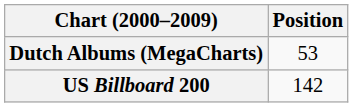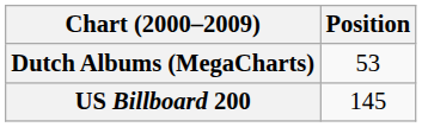 <table class="wikitable sortable plainrowheaders" style="text-align:center">
 <tr>
 <th scope="col">Chart (2000–2009)</th>
 <th scope="col">Position</th>
 </tr>
 <tr>
 <th scope="row">Dutch Albums (MegaCharts)</th>
 <td>53</td>
 </tr>
 <tr>
 <th scope="row">US <em>Billboard</em> 200</th>
-<td>142</td>
+<td>145</td>
 </tr>
 </table>
